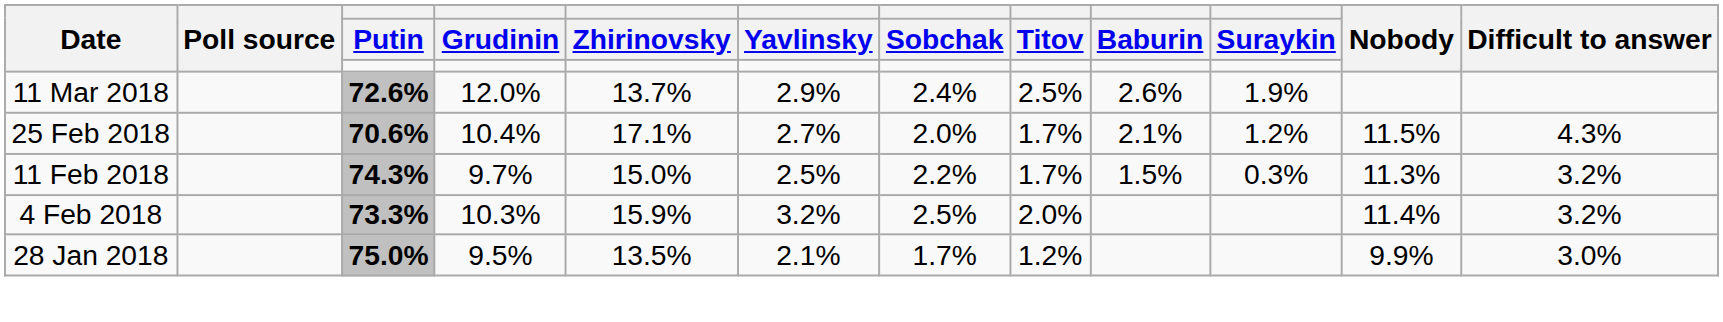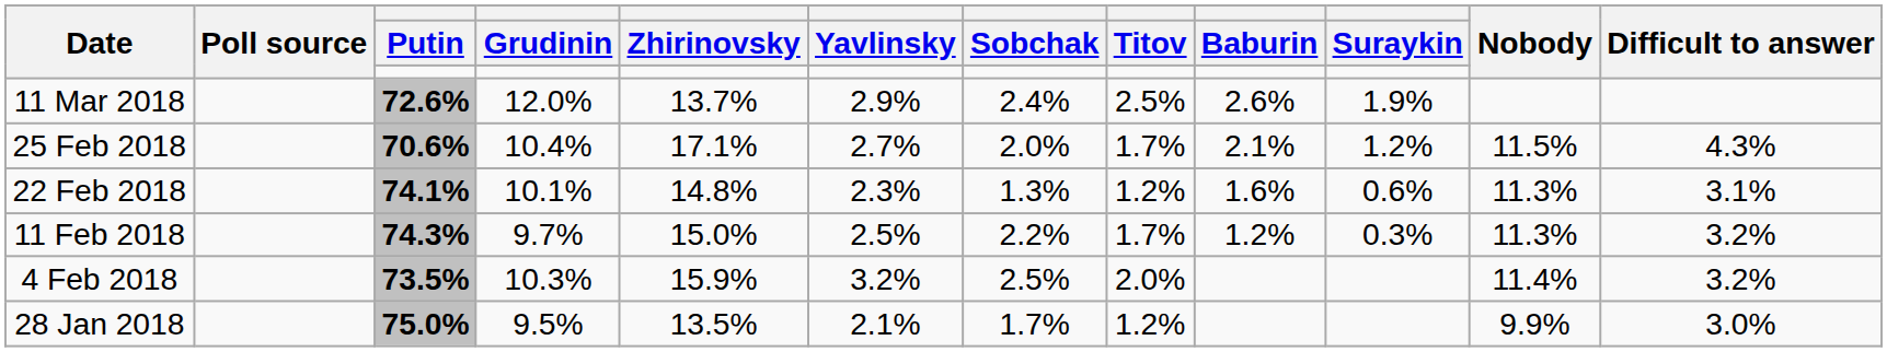 <table class="wikitable" style="text-align:center; font-size:90%; line-height:14px">
 <tr>
 <th rowspan=3>Date</th>
 <th rowspan=3>Poll source</th>
 <th></th>
 <th></th>
 <th></th>
 <th></th>
 <th></th>
 <th></th>
 <th></th>
 <th></th>
 <th rowspan=3>Nobody</th>
 <th rowspan=3>Difficult to answer</th>
 </tr>
 <tr>
 <th><a href='#'>Putin</a></th>
 <th><a href='#'>Grudinin</a></th>
 <th><a href='#'>Zhirinovsky</a></th>
 <th><a href='#'>Yavlinsky</a></th>
 <th><a href='#'>Sobchak</a></th>
 <th><a href='#'>Titov</a></th>
 <th><a href='#'>Baburin</a></th>
 <th><a href='#'>Suraykin</a></th>
 </tr>
 <tr>
 <td bgcolor=></td>
 <td bgcolor=></td>
 <td bgcolor=></td>
 <td bgcolor=></td>
 <td bgcolor=></td>
 <td bgcolor=></td>
 <td bgcolor=></td>
 <td bgcolor=></td>
 </tr>
 <tr>
 <td>11 Mar 2018</td>
 <td></td>
 <td style="background:#C0C0C0"><strong>72.6%</strong></td>
 <td>12.0%</td>
 <td>13.7%</td>
 <td>2.9%</td>
 <td>2.4%</td>
 <td>2.5%</td>
 <td>2.6%</td>
 <td>1.9%</td>
 <td></td>
 <td></td>
 </tr>
 <tr>
 <td>25 Feb 2018</td>
 <td></td>
 <td style="background:#C0C0C0"><strong>70.6%</strong></td>
 <td>10.4%</td>
 <td>17.1%</td>
 <td>2.7%</td>
 <td>2.0%</td>
 <td>1.7%</td>
 <td>2.1%</td>
 <td>1.2%</td>
 <td>11.5%</td>
 <td>4.3%</td>
 </tr>
 <tr>
+<td>22 Feb 2018</td>
+<td></td>
+<td style="background:#C0C0C0"><strong>74.1%</strong></td>
+<td>10.1%</td>
+<td>14.8%</td>
+<td>2.3%</td>
+<td>1.3%</td>
+<td>1.2%</td>
+<td>1.6%</td>
+<td>0.6%</td>
+<td>11.3%</td>
+<td>3.1%</td>
+</tr>
+<tr>
 <td>11 Feb 2018</td>
 <td></td>
 <td style="background:#C0C0C0"><strong>74.3%</strong></td>
 <td>9.7%</td>
 <td>15.0%</td>
 <td>2.5%</td>
 <td>2.2%</td>
 <td>1.7%</td>
-<td>1.5%</td>
+<td>1.2%</td>
 <td>0.3%</td>
 <td>11.3%</td>
 <td>3.2%</td>
 </tr>
 <tr>
 <td>4 Feb 2018</td>
 <td></td>
-<td style="background:#C0C0C0"><strong>73.3%</strong></td>
+<td style="background:#C0C0C0"><strong>73.5%</strong></td>
 <td>10.3%</td>
 <td>15.9%</td>
 <td>3.2%</td>
 <td>2.5%</td>
 <td>2.0%</td>
 <td></td>
 <td></td>
 <td>11.4%</td>
 <td>3.2%</td>
 </tr>
 <tr>
 <td>28 Jan 2018</td>
 <td></td>
 <td style="background:#C0C0C0"><strong>75.0%</strong></td>
 <td>9.5%</td>
 <td>13.5%</td>
 <td>2.1%</td>
 <td>1.7%</td>
 <td>1.2%</td>
 <td></td>
 <td></td>
 <td>9.9%</td>
 <td>3.0%</td>
 </tr>
 </table>
